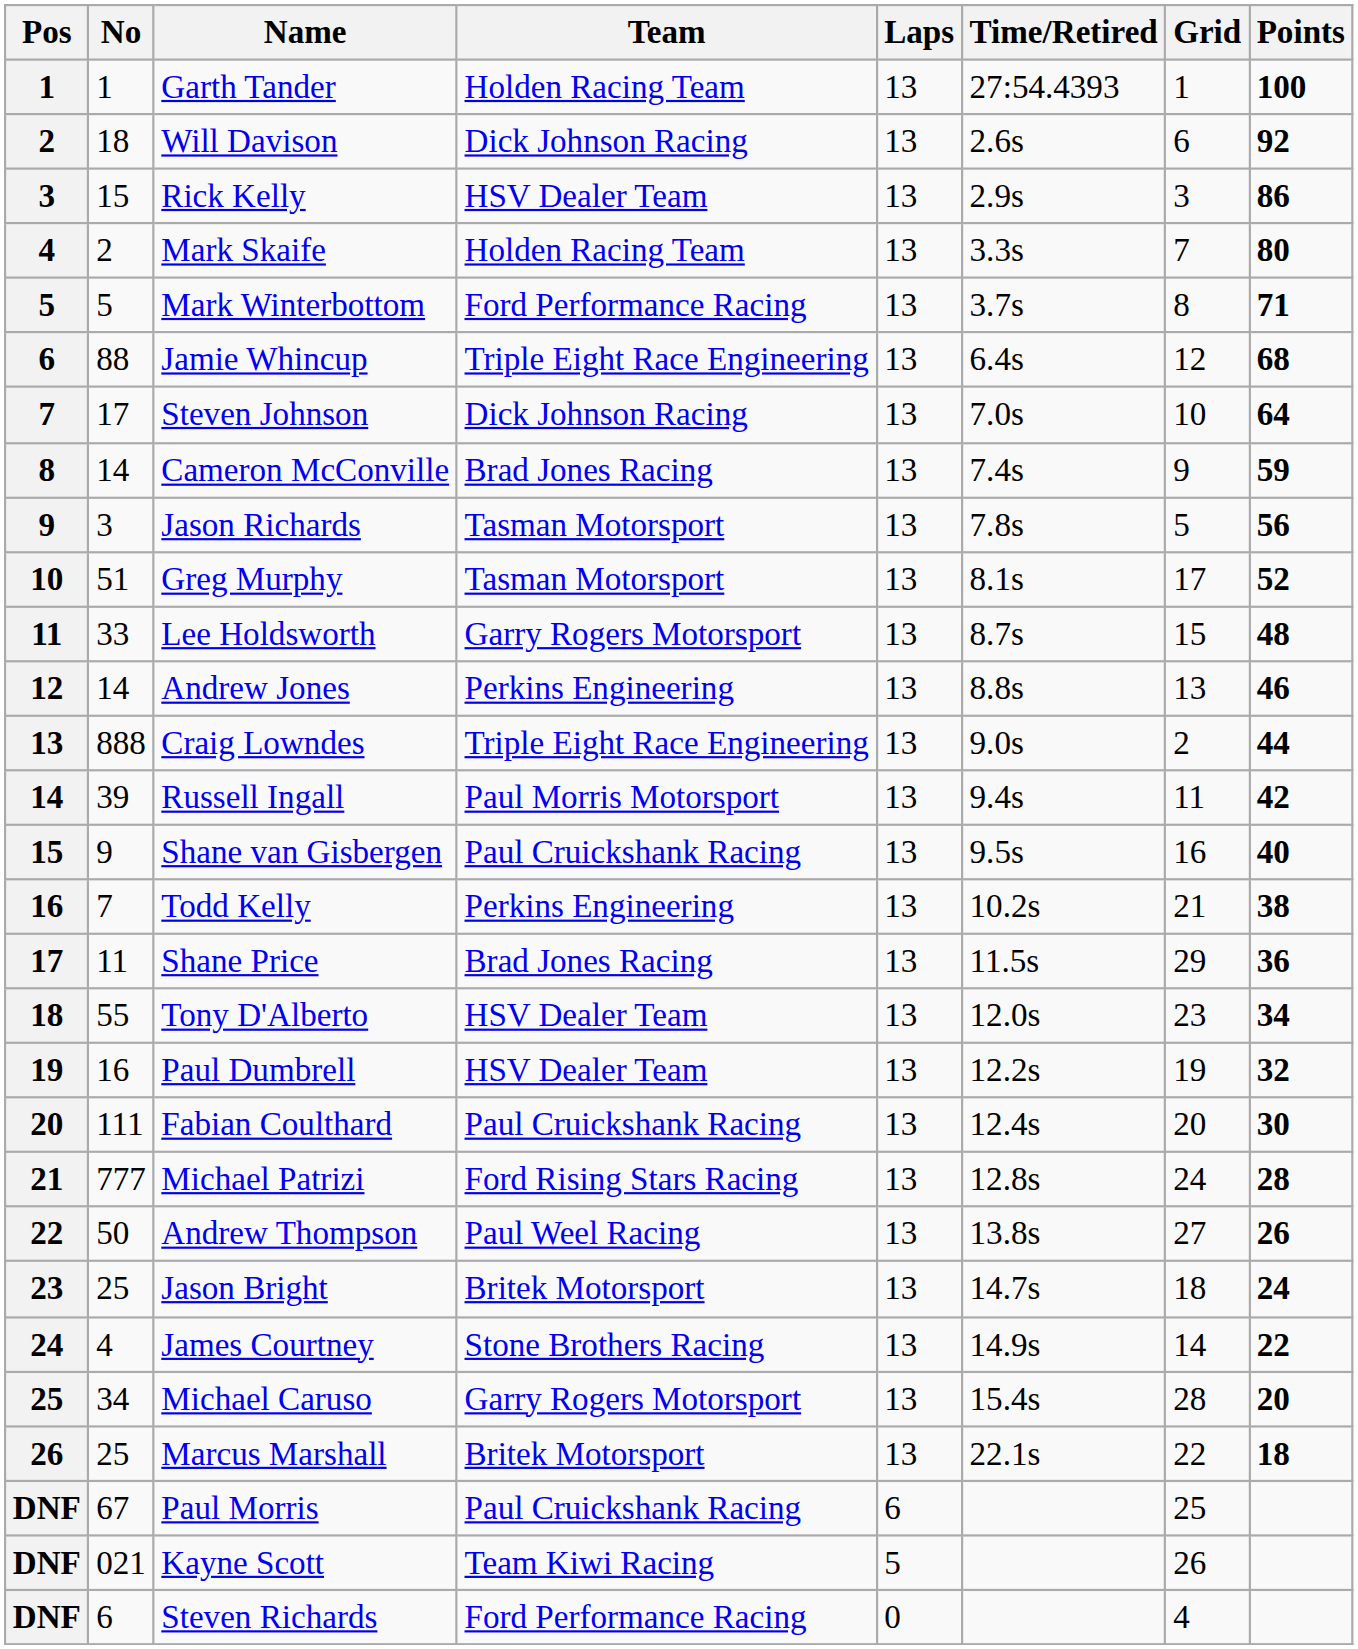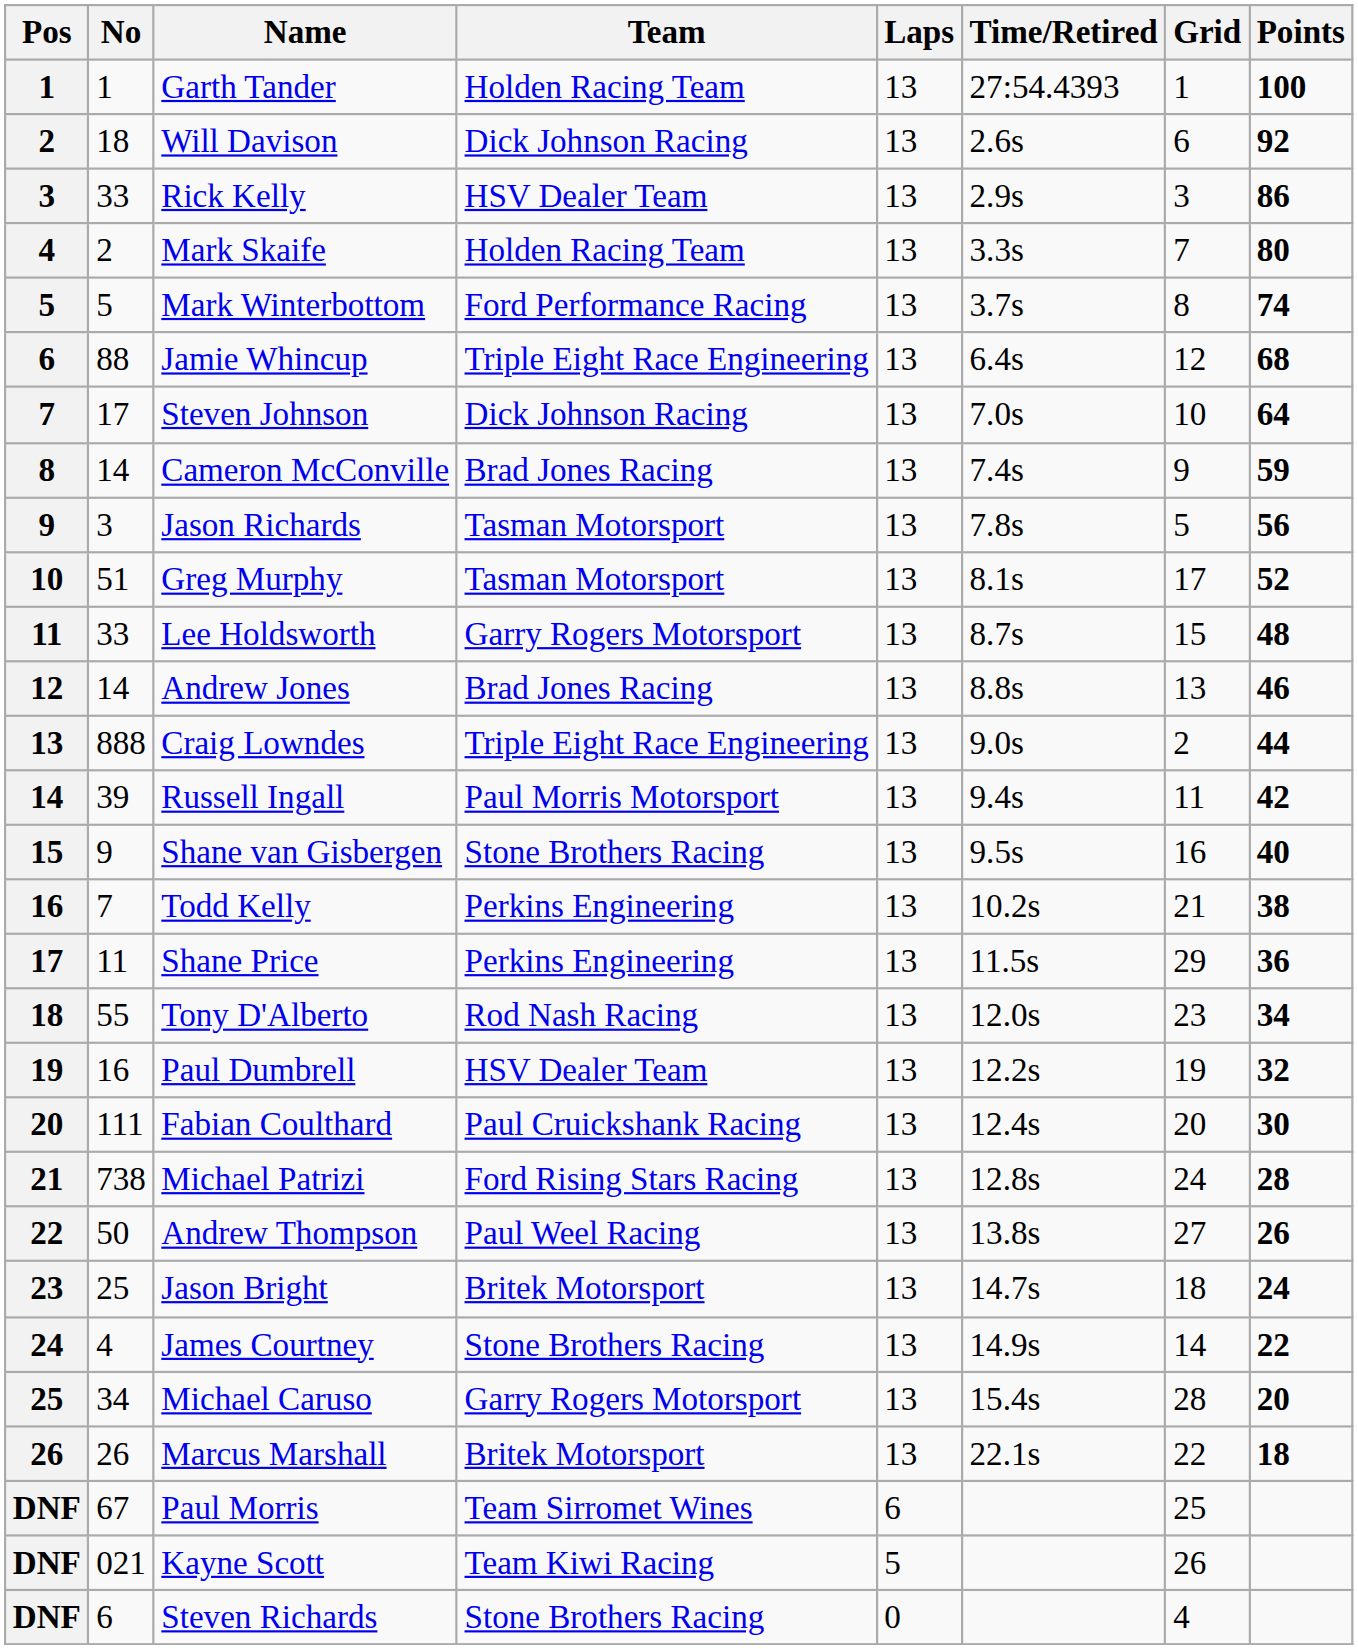 <table class="wikitable" style="font-size: 95%;">
 <tr>
 <th>Pos</th>
 <th>No</th>
 <th>Name</th>
 <th>Team</th>
 <th>Laps</th>
 <th>Time/Retired</th>
 <th>Grid</th>
 <th>Points</th>
 </tr>
 <tr>
 <th>1</th>
 <td>1</td>
 <td><a href='#'>Garth Tander</a></td>
 <td><a href='#'>Holden Racing Team</a></td>
 <td>13</td>
 <td>27:54.4393</td>
 <td>1</td>
 <td><strong>100</strong></td>
 </tr>
 <tr>
 <th>2</th>
 <td>18</td>
 <td><a href='#'>Will Davison</a></td>
 <td><a href='#'>Dick Johnson Racing</a></td>
 <td>13</td>
 <td>2.6s</td>
 <td>6</td>
 <td><strong>92</strong></td>
 </tr>
 <tr>
 <th>3</th>
-<td>15</td>
+<td>33</td>
 <td><a href='#'>Rick Kelly</a></td>
 <td><a href='#'>HSV Dealer Team</a></td>
 <td>13</td>
 <td>2.9s</td>
 <td>3</td>
 <td><strong>86</strong></td>
 </tr>
 <tr>
 <th>4</th>
 <td>2</td>
 <td><a href='#'>Mark Skaife</a></td>
 <td><a href='#'>Holden Racing Team</a></td>
 <td>13</td>
 <td>3.3s</td>
 <td>7</td>
 <td><strong>80</strong></td>
 </tr>
 <tr>
 <th>5</th>
 <td>5</td>
 <td><a href='#'>Mark Winterbottom</a></td>
 <td><a href='#'>Ford Performance Racing</a></td>
 <td>13</td>
 <td>3.7s</td>
 <td>8</td>
-<td><strong>71</strong></td>
+<td><strong>74</strong></td>
 </tr>
 <tr>
 <th>6</th>
 <td>88</td>
 <td><a href='#'>Jamie Whincup</a></td>
 <td><a href='#'>Triple Eight Race Engineering</a></td>
 <td>13</td>
 <td>6.4s</td>
 <td>12</td>
 <td><strong>68</strong></td>
 </tr>
 <tr>
 <th>7</th>
 <td>17</td>
 <td><a href='#'>Steven Johnson</a></td>
 <td><a href='#'>Dick Johnson Racing</a></td>
 <td>13</td>
 <td>7.0s</td>
 <td>10</td>
 <td><strong>64</strong></td>
 </tr>
 <tr>
 <th>8</th>
 <td>14</td>
 <td><a href='#'>Cameron McConville</a></td>
 <td><a href='#'>Brad Jones Racing</a></td>
 <td>13</td>
 <td>7.4s</td>
 <td>9</td>
 <td><strong>59</strong></td>
 </tr>
 <tr>
 <th>9</th>
 <td>3</td>
 <td><a href='#'>Jason Richards</a></td>
 <td><a href='#'>Tasman Motorsport</a></td>
 <td>13</td>
 <td>7.8s</td>
 <td>5</td>
 <td><strong>56</strong></td>
 </tr>
 <tr>
 <th>10</th>
 <td>51</td>
 <td><a href='#'>Greg Murphy</a></td>
 <td><a href='#'>Tasman Motorsport</a></td>
 <td>13</td>
 <td>8.1s</td>
 <td>17</td>
 <td><strong>52</strong></td>
 </tr>
 <tr>
 <th>11</th>
 <td>33</td>
 <td><a href='#'>Lee Holdsworth</a></td>
 <td><a href='#'>Garry Rogers Motorsport</a></td>
 <td>13</td>
 <td>8.7s</td>
 <td>15</td>
 <td><strong>48</strong></td>
 </tr>
 <tr>
 <th>12</th>
 <td>14</td>
 <td><a href='#'>Andrew Jones</a></td>
-<td><a href='#'>Perkins Engineering</a></td>
+<td><a href='#'>Brad Jones Racing</a></td>
 <td>13</td>
 <td>8.8s</td>
 <td>13</td>
 <td><strong>46</strong></td>
 </tr>
 <tr>
 <th>13</th>
 <td>888</td>
 <td><a href='#'>Craig Lowndes</a></td>
 <td><a href='#'>Triple Eight Race Engineering</a></td>
 <td>13</td>
 <td>9.0s</td>
 <td>2</td>
 <td><strong>44</strong></td>
 </tr>
 <tr>
 <th>14</th>
 <td>39</td>
 <td><a href='#'>Russell Ingall</a></td>
 <td><a href='#'>Paul Morris Motorsport</a></td>
 <td>13</td>
 <td>9.4s</td>
 <td>11</td>
 <td><strong>42</strong></td>
 </tr>
 <tr>
 <th>15</th>
 <td>9</td>
 <td><a href='#'>Shane van Gisbergen</a></td>
-<td><a href='#'>Paul Cruickshank Racing</a></td>
+<td><a href='#'>Stone Brothers Racing</a></td>
 <td>13</td>
 <td>9.5s</td>
 <td>16</td>
 <td><strong>40</strong></td>
 </tr>
 <tr>
 <th>16</th>
 <td>7</td>
 <td><a href='#'>Todd Kelly</a></td>
 <td><a href='#'>Perkins Engineering</a></td>
 <td>13</td>
 <td>10.2s</td>
 <td>21</td>
 <td><strong>38</strong></td>
 </tr>
 <tr>
 <th>17</th>
 <td>11</td>
 <td><a href='#'>Shane Price</a></td>
-<td><a href='#'>Brad Jones Racing</a></td>
+<td><a href='#'>Perkins Engineering</a></td>
 <td>13</td>
 <td>11.5s</td>
 <td>29</td>
 <td><strong>36</strong></td>
 </tr>
 <tr>
 <th>18</th>
 <td>55</td>
 <td><a href='#'>Tony D'Alberto</a></td>
-<td><a href='#'>HSV Dealer Team</a></td>
+<td><a href='#'>Rod Nash Racing</a></td>
 <td>13</td>
 <td>12.0s</td>
 <td>23</td>
 <td><strong>34</strong></td>
 </tr>
 <tr>
 <th>19</th>
 <td>16</td>
 <td><a href='#'>Paul Dumbrell</a></td>
 <td><a href='#'>HSV Dealer Team</a></td>
 <td>13</td>
 <td>12.2s</td>
 <td>19</td>
 <td><strong>32</strong></td>
 </tr>
 <tr>
 <th>20</th>
 <td>111</td>
 <td><a href='#'>Fabian Coulthard</a></td>
 <td><a href='#'>Paul Cruickshank Racing</a></td>
 <td>13</td>
 <td>12.4s</td>
 <td>20</td>
 <td><strong>30</strong></td>
 </tr>
 <tr>
 <th>21</th>
-<td>777</td>
+<td>738</td>
 <td><a href='#'>Michael Patrizi</a></td>
 <td><a href='#'>Ford Rising Stars Racing</a></td>
 <td>13</td>
 <td>12.8s</td>
 <td>24</td>
 <td><strong>28</strong></td>
 </tr>
 <tr>
 <th>22</th>
 <td>50</td>
 <td><a href='#'>Andrew Thompson</a></td>
 <td><a href='#'>Paul Weel Racing</a></td>
 <td>13</td>
 <td>13.8s</td>
 <td>27</td>
 <td><strong>26</strong></td>
 </tr>
 <tr>
 <th>23</th>
 <td>25</td>
 <td><a href='#'>Jason Bright</a></td>
 <td><a href='#'>Britek Motorsport</a></td>
 <td>13</td>
 <td>14.7s</td>
 <td>18</td>
 <td><strong>24</strong></td>
 </tr>
 <tr>
 <th>24</th>
 <td>4</td>
 <td><a href='#'>James Courtney</a></td>
 <td><a href='#'>Stone Brothers Racing</a></td>
 <td>13</td>
 <td>14.9s</td>
 <td>14</td>
 <td><strong>22</strong></td>
 </tr>
 <tr>
 <th>25</th>
 <td>34</td>
 <td><a href='#'>Michael Caruso</a></td>
 <td><a href='#'>Garry Rogers Motorsport</a></td>
 <td>13</td>
 <td>15.4s</td>
 <td>28</td>
 <td><strong>20</strong></td>
 </tr>
 <tr>
 <th>26</th>
-<td>25</td>
+<td>26</td>
 <td><a href='#'>Marcus Marshall</a></td>
 <td><a href='#'>Britek Motorsport</a></td>
 <td>13</td>
 <td>22.1s</td>
 <td>22</td>
 <td><strong>18</strong></td>
 </tr>
 <tr>
 <th>DNF</th>
 <td>67</td>
 <td><a href='#'>Paul Morris</a></td>
-<td><a href='#'>Paul Cruickshank Racing</a></td>
+<td><a href='#'>Team Sirromet Wines</a></td>
 <td>6</td>
 <td></td>
 <td>25</td>
 <td></td>
 </tr>
 <tr>
 <th>DNF</th>
 <td>021</td>
 <td><a href='#'>Kayne Scott</a></td>
 <td><a href='#'>Team Kiwi Racing</a></td>
 <td>5</td>
 <td></td>
 <td>26</td>
 <td></td>
 </tr>
 <tr>
 <th>DNF</th>
 <td>6</td>
 <td><a href='#'>Steven Richards</a></td>
-<td><a href='#'>Ford Performance Racing</a></td>
+<td><a href='#'>Stone Brothers Racing</a></td>
 <td>0</td>
 <td></td>
 <td>4</td>
 <td></td>
 </tr>
 <tr>
 </tr>
 </table>
